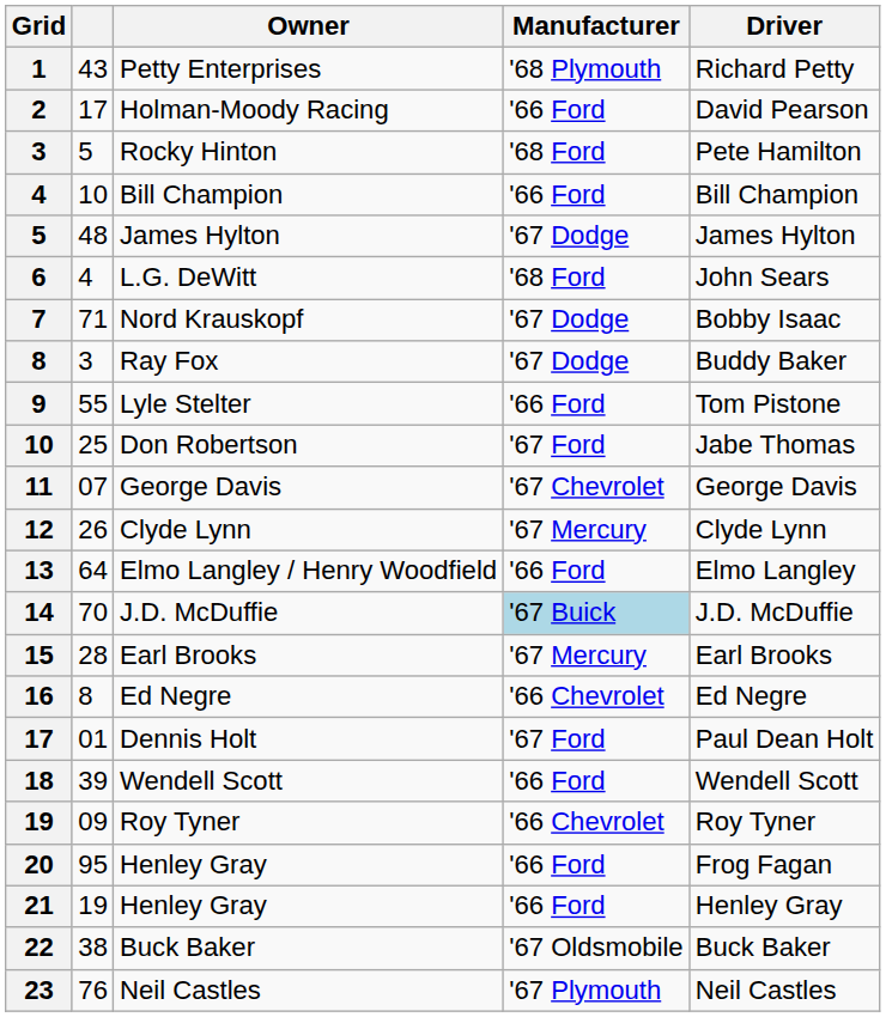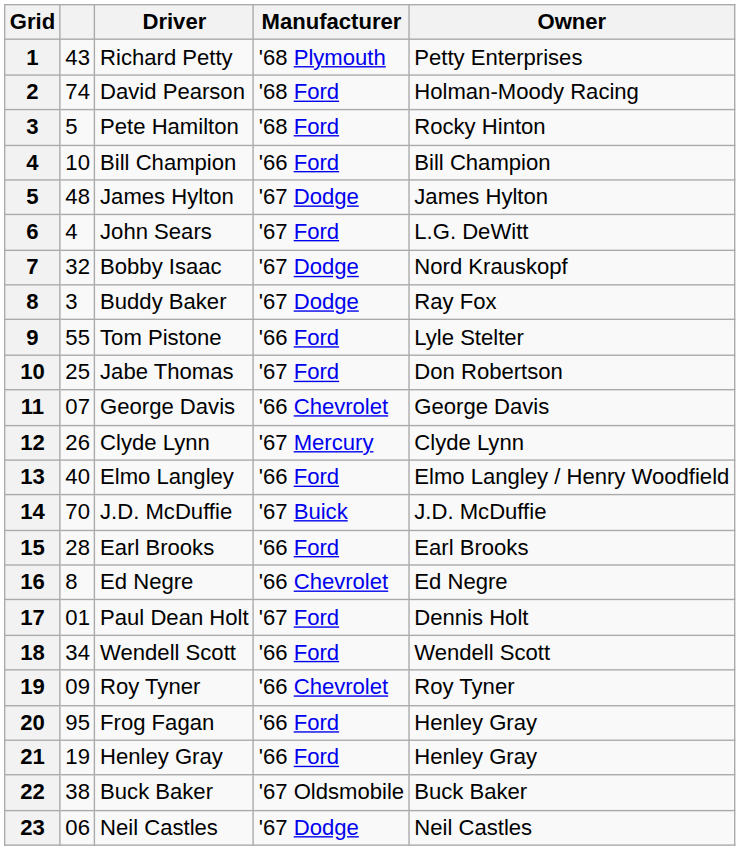 <table class="wikitable">
 <tr>
 <th>Grid</th>
 <th></th>
+<th>Driver</th>
+<th>Manufacturer</th>
 <th>Owner</th>
-<th>Manufacturer</th>
-<th>Driver</th>
 </tr>
 <tr>
 <th>1</th>
 <td>43</td>
+<td>Richard Petty</td>
+<td>'68 <a href='#'>Plymouth</a></td>
 <td>Petty Enterprises</td>
-<td>'68 <a href='#'>Plymouth</a></td>
-<td>Richard Petty</td>
 </tr>
 <tr>
 <th>2</th>
-<td>17</td>
+<td>74</td>
+<td>David Pearson</td>
+<td>'68 <a href='#'>Ford</a></td>
 <td>Holman-Moody Racing</td>
-<td>'66 <a href='#'>Ford</a></td>
-<td>David Pearson</td>
 </tr>
 <tr>
 <th>3</th>
 <td>5</td>
+<td>Pete Hamilton</td>
+<td>'68 <a href='#'>Ford</a></td>
 <td>Rocky Hinton</td>
-<td>'68 <a href='#'>Ford</a></td>
-<td>Pete Hamilton</td>
 </tr>
 <tr>
 <th>4</th>
 <td>10</td>
 <td>Bill Champion</td>
 <td>'66 <a href='#'>Ford</a></td>
 <td>Bill Champion</td>
 </tr>
 <tr>
 <th>5</th>
 <td>48</td>
 <td>James Hylton</td>
 <td>'67 <a href='#'>Dodge</a></td>
 <td>James Hylton</td>
 </tr>
 <tr>
 <th>6</th>
 <td>4</td>
+<td>John Sears</td>
+<td>'67 <a href='#'>Ford</a></td>
 <td>L.G. DeWitt</td>
-<td>'68 <a href='#'>Ford</a></td>
-<td>John Sears</td>
 </tr>
 <tr>
 <th>7</th>
-<td>71</td>
+<td>32</td>
+<td>Bobby Isaac</td>
+<td>'67 <a href='#'>Dodge</a></td>
 <td>Nord Krauskopf</td>
-<td>'67 <a href='#'>Dodge</a></td>
-<td>Bobby Isaac</td>
 </tr>
 <tr>
 <th>8</th>
 <td>3</td>
+<td>Buddy Baker</td>
+<td>'67 <a href='#'>Dodge</a></td>
 <td>Ray Fox</td>
-<td>'67 <a href='#'>Dodge</a></td>
-<td>Buddy Baker</td>
 </tr>
 <tr>
 <th>9</th>
 <td>55</td>
+<td>Tom Pistone</td>
+<td>'66 <a href='#'>Ford</a></td>
 <td>Lyle Stelter</td>
-<td>'66 <a href='#'>Ford</a></td>
-<td>Tom Pistone</td>
 </tr>
 <tr>
 <th>10</th>
 <td>25</td>
+<td>Jabe Thomas</td>
+<td>'67 <a href='#'>Ford</a></td>
 <td>Don Robertson</td>
-<td>'67 <a href='#'>Ford</a></td>
-<td>Jabe Thomas</td>
 </tr>
 <tr>
 <th>11</th>
 <td>07</td>
 <td>George Davis</td>
-<td>'67 <a href='#'>Chevrolet</a></td>
+<td>'66 <a href='#'>Chevrolet</a></td>
 <td>George Davis</td>
 </tr>
 <tr>
 <th>12</th>
 <td>26</td>
 <td>Clyde Lynn</td>
 <td>'67 <a href='#'>Mercury</a></td>
 <td>Clyde Lynn</td>
 </tr>
 <tr>
 <th>13</th>
-<td>64</td>
+<td>40</td>
+<td>Elmo Langley</td>
+<td>'66 <a href='#'>Ford</a></td>
 <td>Elmo Langley / Henry Woodfield</td>
-<td>'66 <a href='#'>Ford</a></td>
-<td>Elmo Langley</td>
 </tr>
 <tr>
 <th>14</th>
 <td>70</td>
 <td>J.D. McDuffie</td>
-<td style="background: lightblue;">'67 <a href='#'>Buick</a></td>
+<td>'67 <a href='#'>Buick</a></td>
 <td>J.D. McDuffie</td>
 </tr>
 <tr>
 <th>15</th>
 <td>28</td>
 <td>Earl Brooks</td>
-<td>'67 <a href='#'>Mercury</a></td>
+<td>'66 <a href='#'>Ford</a></td>
 <td>Earl Brooks</td>
 </tr>
 <tr>
 <th>16</th>
 <td>8</td>
 <td>Ed Negre</td>
 <td>'66 <a href='#'>Chevrolet</a></td>
 <td>Ed Negre</td>
 </tr>
 <tr>
 <th>17</th>
 <td>01</td>
+<td>Paul Dean Holt</td>
+<td>'67 <a href='#'>Ford</a></td>
 <td>Dennis Holt</td>
-<td>'67 <a href='#'>Ford</a></td>
-<td>Paul Dean Holt</td>
 </tr>
 <tr>
 <th>18</th>
-<td>39</td>
+<td>34</td>
 <td>Wendell Scott</td>
 <td>'66 <a href='#'>Ford</a></td>
 <td>Wendell Scott</td>
 </tr>
 <tr>
 <th>19</th>
 <td>09</td>
 <td>Roy Tyner</td>
 <td>'66 <a href='#'>Chevrolet</a></td>
 <td>Roy Tyner</td>
 </tr>
 <tr>
 <th>20</th>
 <td>95</td>
+<td>Frog Fagan</td>
+<td>'66 <a href='#'>Ford</a></td>
 <td>Henley Gray</td>
-<td>'66 <a href='#'>Ford</a></td>
-<td>Frog Fagan</td>
 </tr>
 <tr>
 <th>21</th>
 <td>19</td>
 <td>Henley Gray</td>
 <td>'66 <a href='#'>Ford</a></td>
 <td>Henley Gray</td>
 </tr>
 <tr>
 <th>22</th>
 <td>38</td>
 <td>Buck Baker</td>
 <td>'67 Oldsmobile</td>
 <td>Buck Baker</td>
 </tr>
 <tr>
 <th>23</th>
-<td>76</td>
+<td>06</td>
 <td>Neil Castles</td>
-<td>'67 <a href='#'>Plymouth</a></td>
+<td>'67 <a href='#'>Dodge</a></td>
 <td>Neil Castles</td>
 </tr>
 </table>
